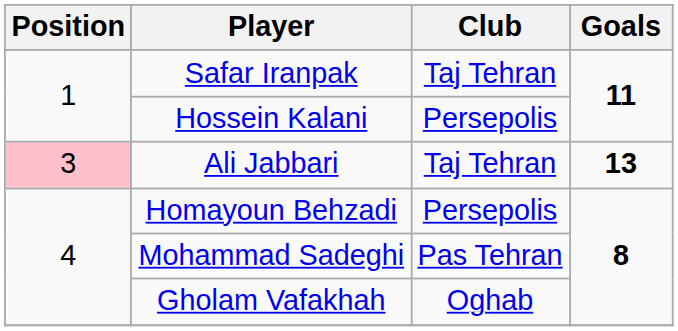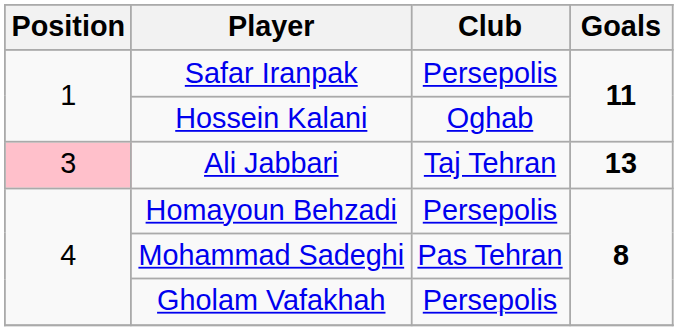 <table class="wikitable">
 <tr>
 <th width="50px">Position</th>
 <th>Player</th>
 <th>Club</th>
 <th width="50px">Goals</th>
 </tr>
 <tr align="center">
 <td rowspan=2 align="center">1</td>
 <td>  <a href='#'>Safar Iranpak</a></td>
-<td><a href='#'>Taj Tehran</a></td>
+<td><a href='#'>Persepolis</a></td>
 <td rowspan=2 align="center"><strong>11</strong></td>
 </tr>
 <tr align="center">
 <td> <a href='#'>Hossein Kalani</a></td>
-<td><a href='#'>Persepolis</a></td>
+<td><a href='#'>Oghab</a></td>
 </tr>
 <tr align="center">
 <td rowspan=1 align="center" style="background: pink;">3</td>
 <td> <a href='#'>Ali Jabbari</a></td>
 <td><a href='#'>Taj Tehran</a></td>
 <td rowspan=1 align="center"><strong>13</strong></td>
 </tr>
 <tr align="center">
 <td rowspan=3 align="center">4</td>
 <td> <a href='#'>Homayoun Behzadi</a></td>
 <td><a href='#'>Persepolis</a></td>
 <td rowspan=3 align="center"><strong>8</strong></td>
 </tr>
 <tr align="center">
 <td> <a href='#'>Mohammad Sadeghi</a></td>
 <td><a href='#'>Pas Tehran</a></td>
 </tr>
 <tr align="center">
 <td> <a href='#'>Gholam Vafakhah</a></td>
-<td><a href='#'>Oghab</a></td>
+<td><a href='#'>Persepolis</a></td>
 </tr>
 <tr>
 </tr>
 </table>
